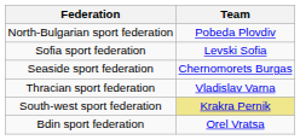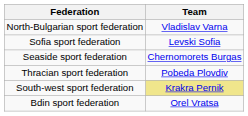 <table class="wikitable" style="text-align: center;">
 <tr>
 <th>Federation</th>
 <th>Team</th>
 </tr>
 <tr>
 <td>North-Bulgarian sport federation</td>
-<td><a href='#'>Pobeda Plovdiv</a></td>
+<td><a href='#'>Vladislav Varna</a></td>
 </tr>
 <tr>
 <td>Sofia sport federation</td>
 <td><a href='#'>Levski Sofia</a></td>
 </tr>
 <tr>
 <td>Seaside sport federation</td>
 <td><a href='#'>Chernomorets Burgas</a></td>
 </tr>
 <tr>
 <td>Thracian sport federation</td>
-<td><a href='#'>Vladislav Varna</a></td>
+<td><a href='#'>Pobeda Plovdiv</a></td>
 </tr>
 <tr>
 <td>South-west sport federation</td>
 <td style="background: khaki;"><a href='#'>Krakra Pernik</a></td>
 </tr>
 <tr>
 <td>Bdin sport federation</td>
 <td><a href='#'>Orel Vratsa</a></td>
 </tr>
 </table>
